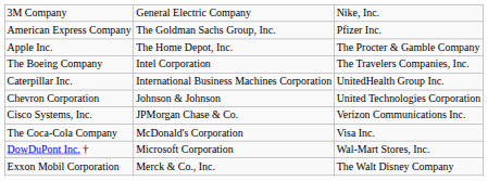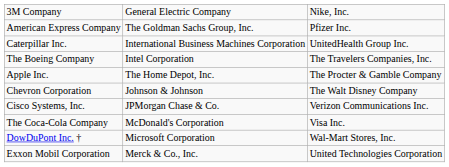 <table class="wikitable">
 <tr>
 <td>3M Company</td>
 <td>General Electric Company</td>
 <td>Nike, Inc.</td>
 </tr>
 <tr>
 <td>American Express Company</td>
 <td>The Goldman Sachs Group, Inc.</td>
 <td>Pfizer Inc.</td>
 </tr>
 <tr>
-<td>Apple Inc.</td>
-<td>The Home Depot, Inc.</td>
-<td>The Procter & Gamble Company</td>
+<td>Caterpillar Inc.</td>
+<td>International Business Machines Corporation</td>
+<td>UnitedHealth Group Inc.</td>
 </tr>
 <tr>
 <td>The Boeing Company</td>
 <td>Intel Corporation</td>
 <td>The Travelers Companies, Inc.</td>
 </tr>
 <tr>
-<td>Caterpillar Inc.</td>
-<td>International Business Machines Corporation</td>
-<td>UnitedHealth Group Inc.</td>
+<td>Apple Inc.</td>
+<td>The Home Depot, Inc.</td>
+<td>The Procter & Gamble Company</td>
 </tr>
 <tr>
 <td>Chevron Corporation</td>
 <td>Johnson & Johnson</td>
-<td>United Technologies Corporation</td>
+<td>The Walt Disney Company</td>
 </tr>
 <tr>
 <td>Cisco Systems, Inc.</td>
 <td>JPMorgan Chase & Co.</td>
 <td>Verizon Communications Inc.</td>
 </tr>
 <tr>
 <td>The Coca-Cola Company</td>
 <td>McDonald's Corporation</td>
 <td>Visa Inc.</td>
 </tr>
 <tr>
 <td><a href='#'>DowDuPont Inc.</a> † <br></td>
 <td>Microsoft Corporation</td>
 <td>Wal-Mart Stores, Inc.</td>
 </tr>
 <tr>
 <td>Exxon Mobil Corporation</td>
 <td>Merck & Co., Inc.</td>
-<td>The Walt Disney Company</td>
+<td>United Technologies Corporation</td>
 </tr>
 </table>
